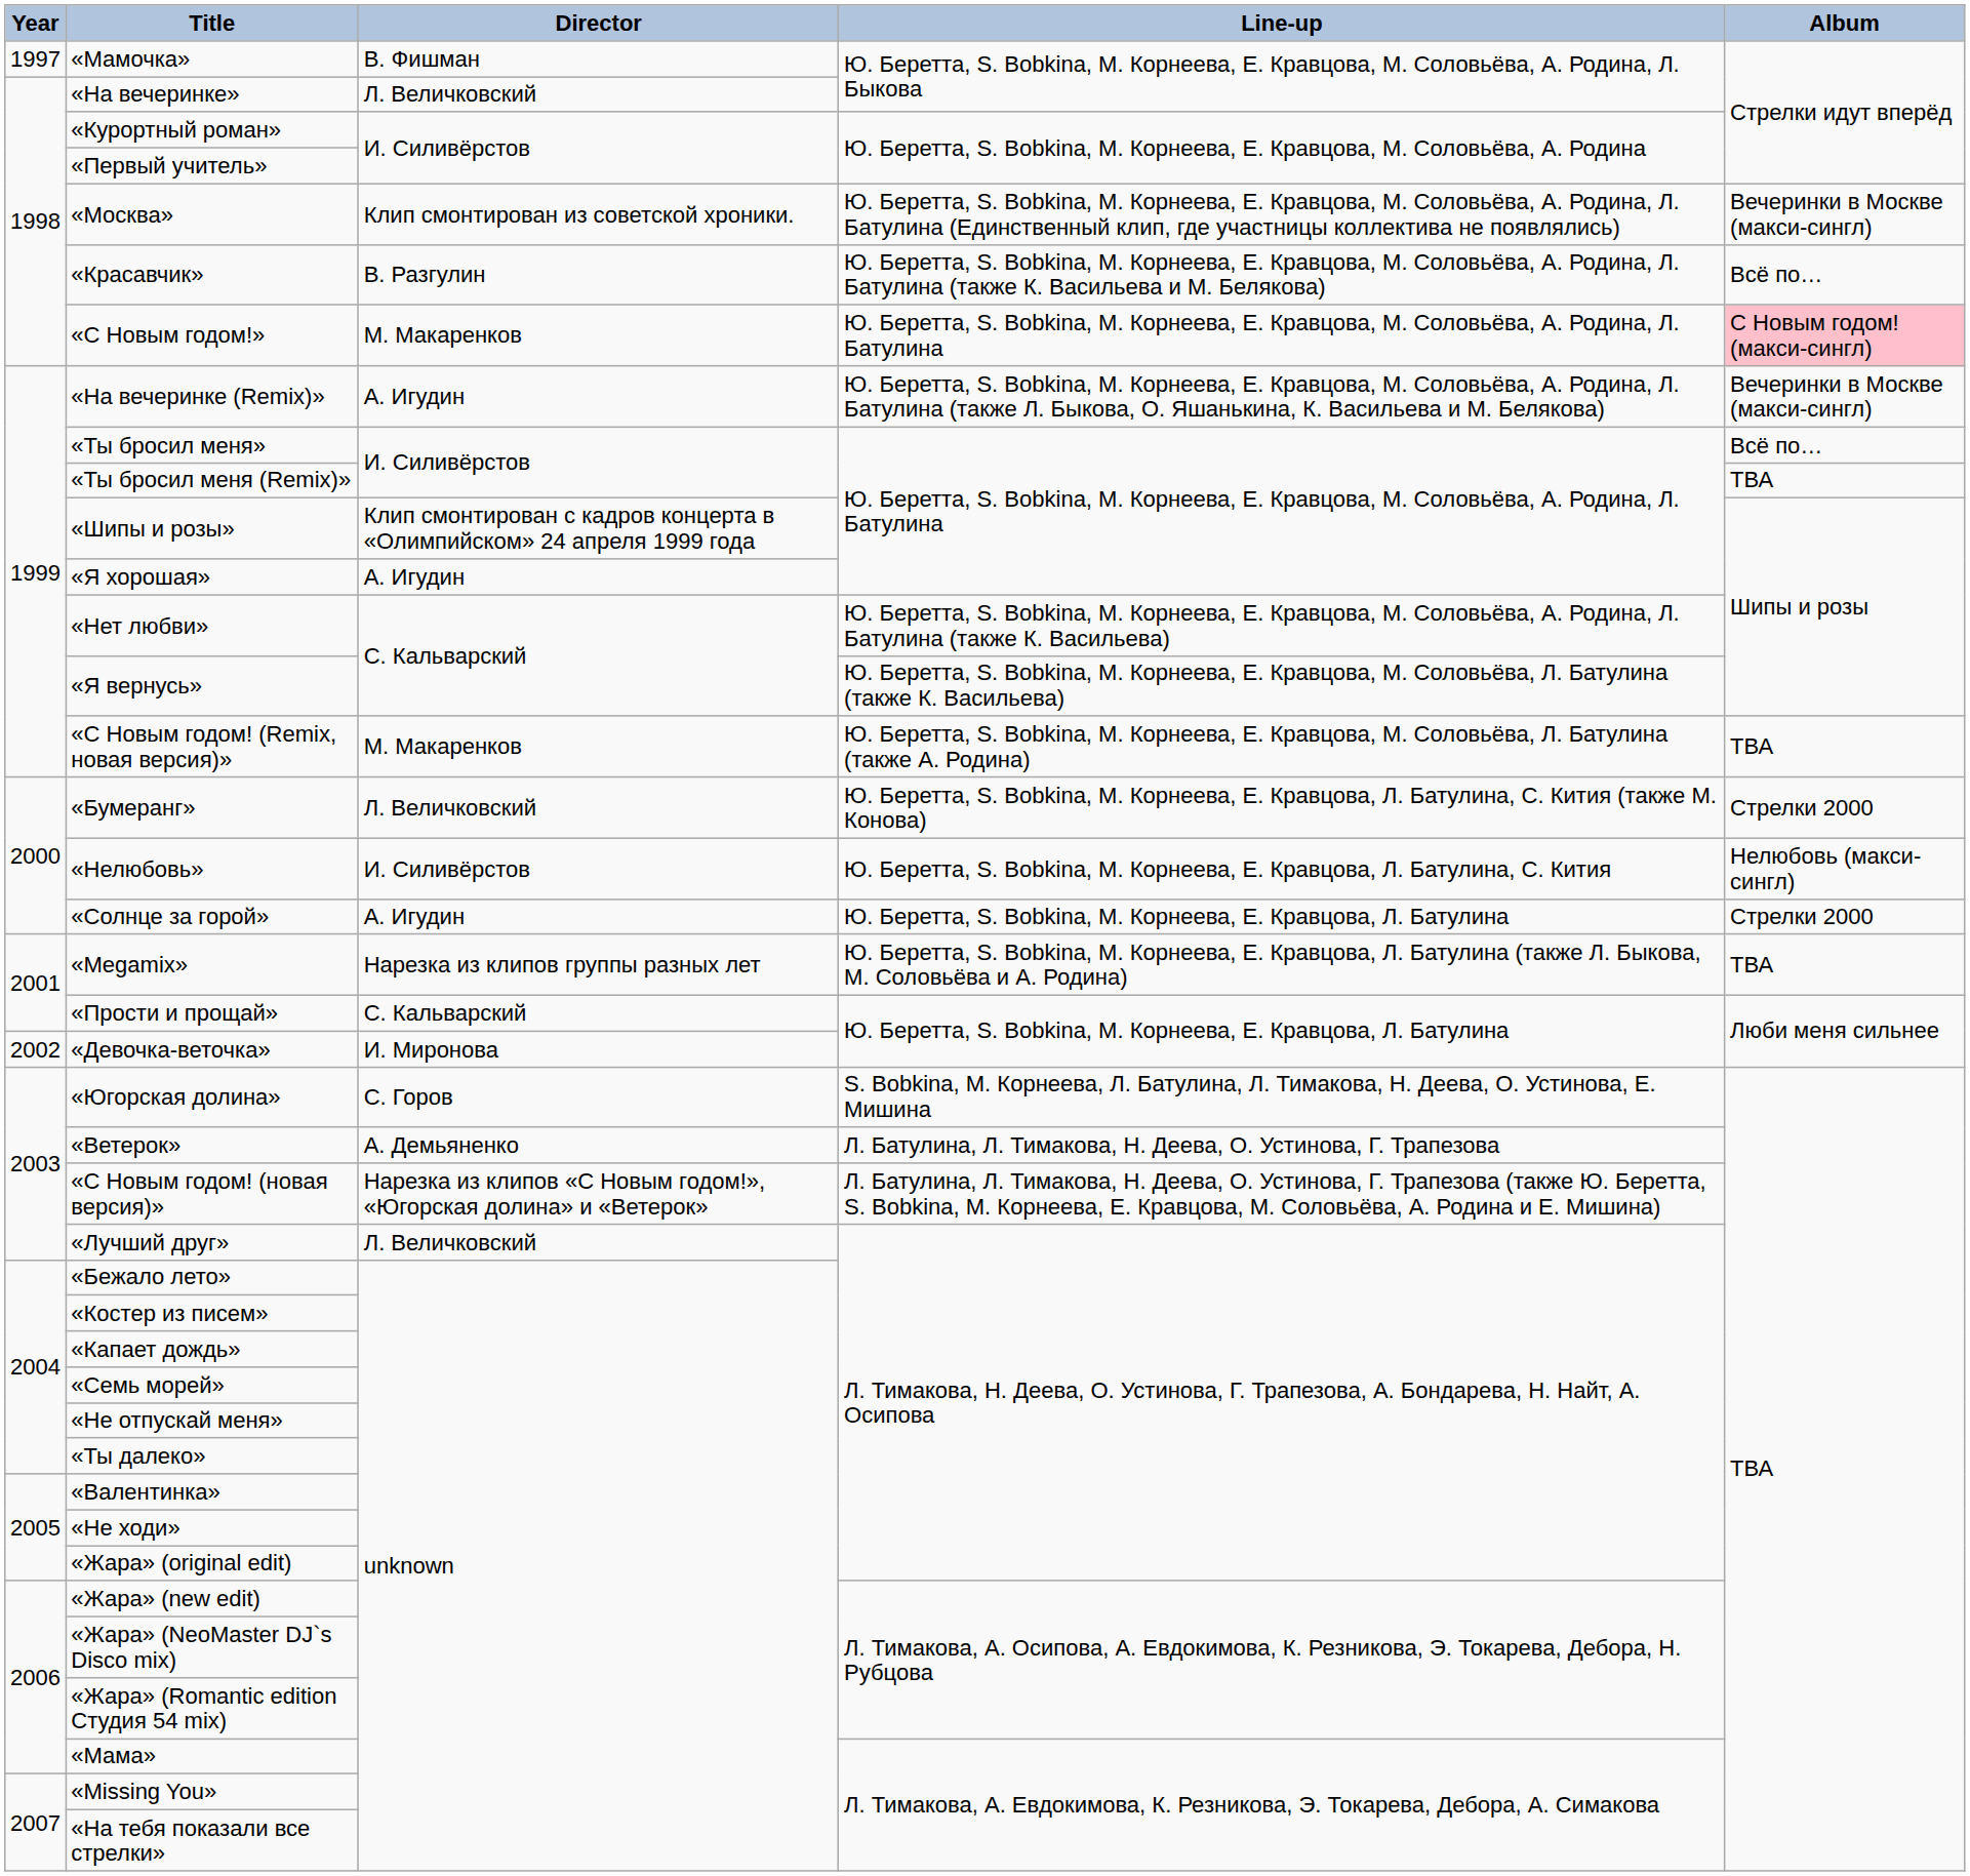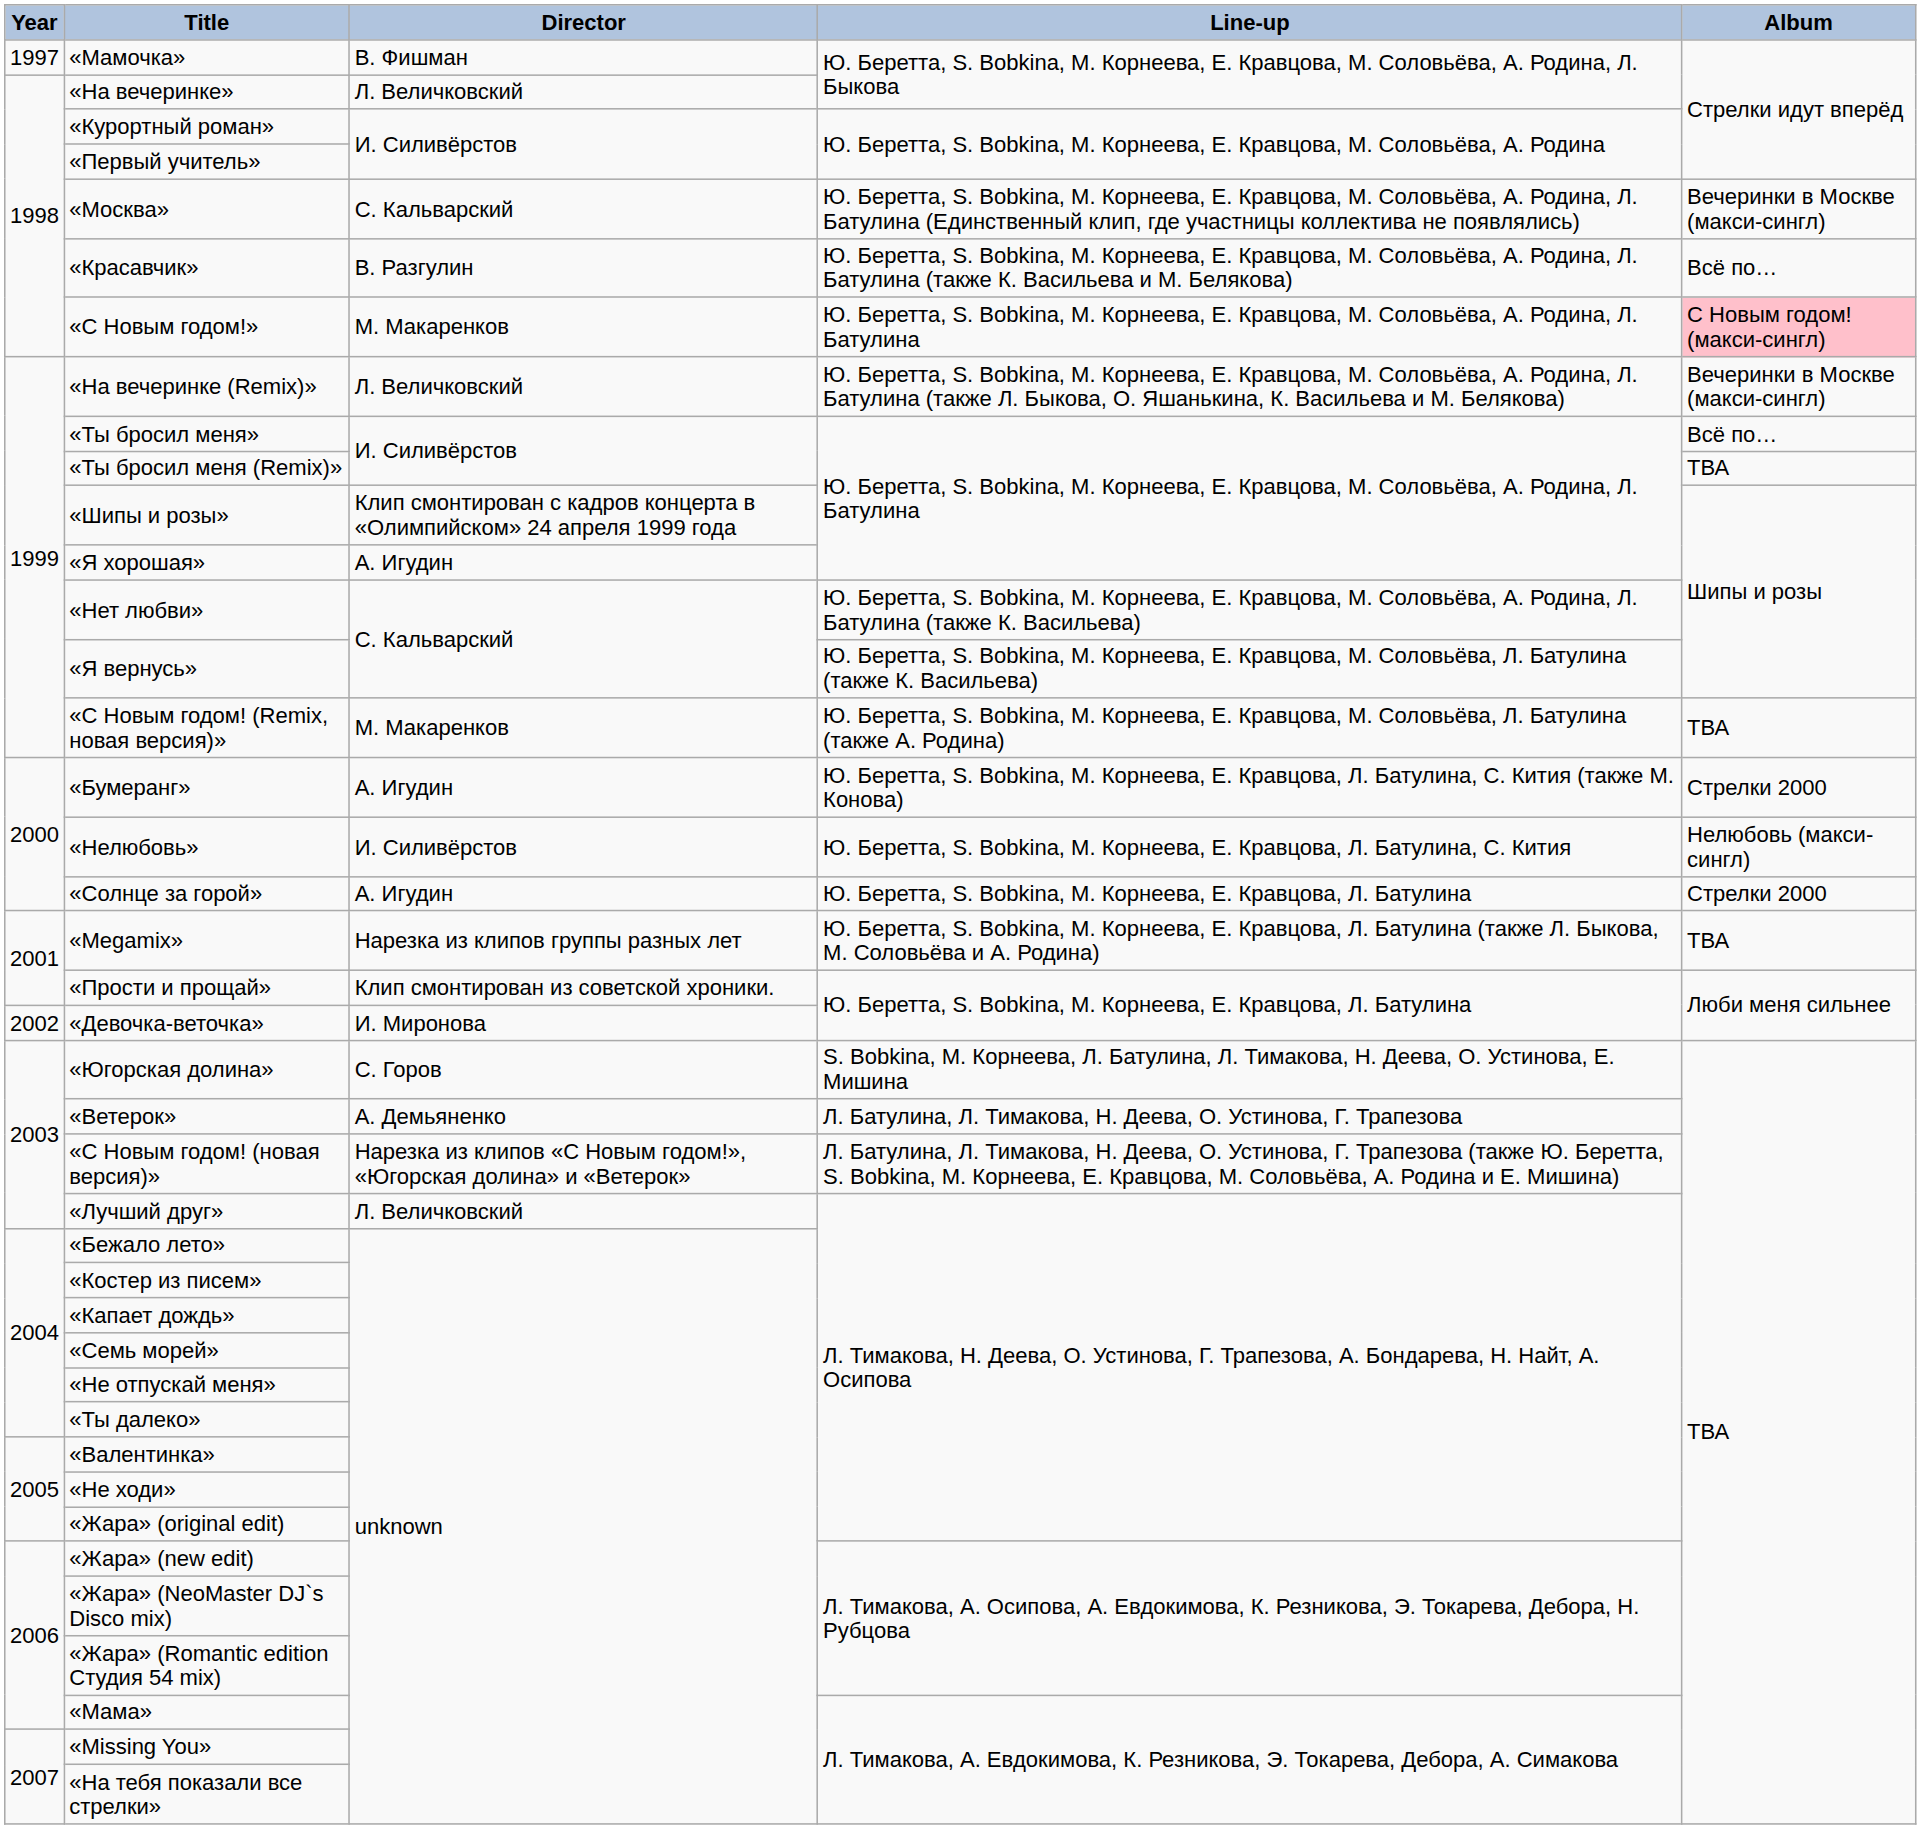 <table class="wikitable" style="font-size:90%;">
 <tr>
 <th style="background:#B0C4DE;">Year</th>
 <th style="background:#B0C4DE;">Title</th>
 <th style="background:#B0C4DE;">Director</th>
 <th style="background:#B0C4DE;">Line-up</th>
 <th style="background:#B0C4DE;">Album</th>
 </tr>
 <tr>
 <td>1997</td>
 <td>«Мамочка»</td>
 <td>В. Фишман</td>
 <td rowspan="2">Ю. Беретта, S. Bobkina, М. Корнеева, Е. Кравцова, М. Соловьёва, А. Родина, Л. Быкова</td>
 <td rowspan="4">Стрелки идут вперёд</td>
 </tr>
 <tr>
 <td rowspan=6>1998</td>
 <td>«На вечеринке»</td>
 <td>Л. Величковский</td>
 </tr>
 <tr>
 <td>«Курортный роман»</td>
 <td rowspan="2">И. Силивёрстов</td>
 <td rowspan="2">Ю. Беретта, S. Bobkina, М. Корнеева, Е. Кравцова, М. Соловьёва, А. Родина</td>
 </tr>
 <tr>
 <td>«Первый учитель»</td>
 </tr>
 <tr>
 <td>«Москва»</td>
-<td>Клип смонтирован из советской хроники.</td>
+<td>С. Кальварский</td>
 <td>Ю. Беретта, S. Bobkina, М. Корнеева, Е. Кравцова, М. Соловьёва, А. Родина, Л. Батулина (Единственный клип, где участницы коллектива не появлялись)</td>
 <td>Вечеринки в Москве (макси-сингл)</td>
 </tr>
 <tr>
 <td>«Красавчик»</td>
 <td>В. Разгулин</td>
 <td>Ю. Беретта, S. Bobkina, М. Корнеева, Е. Кравцова, М. Соловьёва, А. Родина, Л. Батулина (также К. Васильева и М. Белякова)</td>
 <td>Всё по…</td>
 </tr>
 <tr>
 <td>«С Новым годом!»</td>
 <td>М. Макаренков</td>
 <td>Ю. Беретта, S. Bobkina, М. Корнеева, Е. Кравцова, М. Соловьёва, А. Родина, Л. Батулина</td>
 <td style="background: pink;">С Новым годом! (макси-сингл)</td>
 </tr>
 <tr>
 <td rowspan=8>1999</td>
 <td>«На вечеринке (Remix)»</td>
-<td>А. Игудин</td>
+<td>Л. Величковский</td>
 <td>Ю. Беретта, S. Bobkina, М. Корнеева, Е. Кравцова, М. Соловьёва, А. Родина, Л. Батулина (также Л. Быкова, О. Яшанькина, К. Васильева и М. Белякова)</td>
 <td>Вечеринки в Москве (макси-сингл)</td>
 </tr>
 <tr>
 <td>«Ты бросил меня»</td>
 <td rowspan="2">И. Силивёрстов</td>
 <td rowspan="4">Ю. Беретта, S. Bobkina, М. Корнеева, Е. Кравцова, М. Соловьёва, А. Родина, Л. Батулина</td>
 <td>Всё по…</td>
 </tr>
 <tr>
 <td>«Ты бросил меня (Remix)»</td>
 <td>ТВА</td>
 </tr>
 <tr>
 <td>«Шипы и розы»</td>
 <td>Клип смонтирован с кадров концерта в «Олимпийском» 24 апреля 1999 года</td>
 <td rowspan="4">Шипы и розы</td>
 </tr>
 <tr>
 <td>«Я хорошая»</td>
 <td>А. Игудин</td>
 </tr>
 <tr>
 <td>«Нет любви»</td>
 <td rowspan="2">С. Кальварский</td>
 <td>Ю. Беретта, S. Bobkina, М. Корнеева, Е. Кравцова, М. Соловьёва, А. Родина, Л. Батулина (также К. Васильева)</td>
 </tr>
 <tr>
 <td>«Я вернусь»</td>
 <td>Ю. Беретта, S. Bobkina, М. Корнеева, Е. Кравцова, М. Соловьёва, Л. Батулина (также К. Васильева)</td>
 </tr>
 <tr>
 <td>«С Новым годом! (Remix, новая версия)»</td>
 <td>М. Макаренков</td>
 <td>Ю. Беретта, S. Bobkina, М. Корнеева, Е. Кравцова, М. Соловьёва, Л. Батулина (также А. Родина)</td>
 <td>ТВА</td>
 </tr>
 <tr>
 <td rowspan=3>2000</td>
 <td>«Бумеранг»</td>
-<td>Л. Величковский</td>
+<td>А. Игудин</td>
 <td>Ю. Беретта, S. Bobkina, М. Корнеева, Е. Кравцова, Л. Батулина, С. Кития (также М. Конова)</td>
 <td>Стрелки 2000</td>
 </tr>
 <tr>
 <td>«Нелюбовь»</td>
 <td>И. Силивёрстов</td>
 <td>Ю. Беретта, S. Bobkina, М. Корнеева, Е. Кравцова, Л. Батулина, С. Кития</td>
 <td>Нелюбовь (макси-сингл)</td>
 </tr>
 <tr>
 <td>«Солнце за горой»</td>
 <td>А. Игудин</td>
 <td>Ю. Беретта, S. Bobkina, М. Корнеева, Е. Кравцова, Л. Батулина</td>
 <td>Стрелки 2000</td>
 </tr>
 <tr>
 <td rowspan=2>2001</td>
 <td>«Megamix»</td>
 <td>Нарезка из клипов группы разных лет</td>
 <td>Ю. Беретта, S. Bobkina, М. Корнеева, Е. Кравцова, Л. Батулина (также Л. Быкова, М. Соловьёва и А. Родина)</td>
 <td>ТВА</td>
 </tr>
 <tr>
 <td>«Прости и прощай»</td>
-<td>С. Кальварский</td>
+<td>Клип смонтирован из советской хроники.</td>
 <td rowspan="2">Ю. Беретта, S. Bobkina, М. Корнеева, Е. Кравцова, Л. Батулина</td>
 <td rowspan="2">Люби меня сильнее</td>
 </tr>
 <tr>
 <td>2002</td>
 <td>«Девочка-веточка»</td>
 <td>И. Миронова</td>
 </tr>
 <tr>
 <td rowspan=4>2003</td>
 <td>«Югорская долина»</td>
 <td>С. Горов</td>
 <td>S. Bobkina, М. Корнеева, Л. Батулина, Л. Тимакова, Н. Деева, О. Устинова, Е. Мишина</td>
 <td rowspan="19">ТВА</td>
 </tr>
 <tr>
 <td>«Ветерок»</td>
 <td>А. Демьяненко</td>
 <td>Л. Батулина, Л. Тимакова, Н. Деева, О. Устинова, Г. Трапезова</td>
 </tr>
 <tr>
 <td>«С Новым годом! (новая версия)»</td>
 <td>Нарезка из клипов «С Новым годом!», «Югорская долина» и «Ветерок»</td>
 <td>Л. Батулина, Л. Тимакова, Н. Деева, О. Устинова, Г. Трапезова (также Ю. Беретта, S. Bobkina, М. Корнеева, Е. Кравцова, М. Соловьёва, А. Родина и Е. Мишина)</td>
 </tr>
 <tr>
 <td>«Лучший друг»</td>
 <td>Л. Величковский</td>
 <td rowspan="10">Л. Тимакова, Н. Деева, О. Устинова, Г. Трапезова, А. Бондарева, Н. Найт, А. Осипова</td>
 </tr>
 <tr>
 <td rowspan="6">2004</td>
 <td>«Бежало лето»</td>
 <td rowspan="15">unknown</td>
 </tr>
 <tr>
 <td>«Костер из писем»</td>
 </tr>
 <tr>
 <td>«Капает дождь»</td>
 </tr>
 <tr>
 <td>«Семь морей»</td>
 </tr>
 <tr>
 <td>«Не отпускай меня»</td>
 </tr>
 <tr>
 <td>«Ты далеко»</td>
 </tr>
 <tr>
 <td rowspan="3">2005</td>
 <td>«Валентинка»</td>
 </tr>
 <tr>
 <td>«Не ходи»</td>
 </tr>
 <tr>
 <td>«Жара» (original edit)</td>
 </tr>
 <tr>
 <td rowspan="4">2006</td>
 <td>«Жара» (new edit)</td>
 <td rowspan="3">Л. Тимакова, А. Осипова, А. Евдокимова, К. Резникова, Э. Токарева, Дебора, Н. Рубцова</td>
 </tr>
 <tr>
 <td>«Жара» (NeoMaster DJ`s Disco mix)</td>
 </tr>
 <tr>
 <td>«Жара» (Romantic edition Студия 54 mix)</td>
 </tr>
 <tr>
 <td>«Мама»</td>
 <td rowspan="3">Л. Тимакова, А. Евдокимова, К. Резникова, Э. Токарева, Дебора, А. Симакова</td>
 </tr>
 <tr>
 <td rowspan="2">2007</td>
 <td>«Missing You»</td>
 </tr>
 <tr>
 <td>«На тебя показали все стрелки»</td>
 </tr>
 </table>
